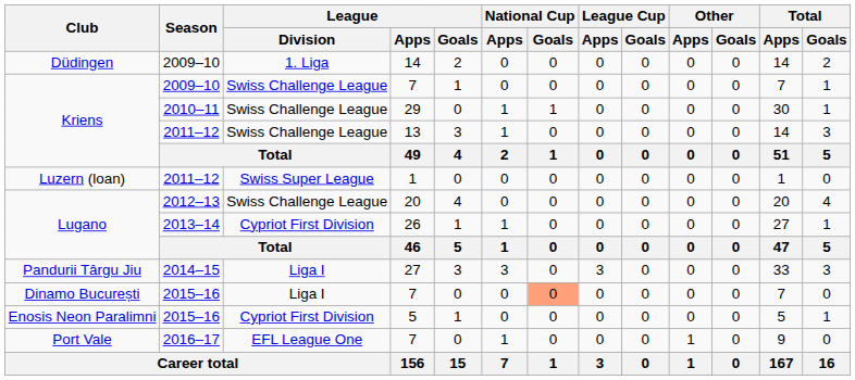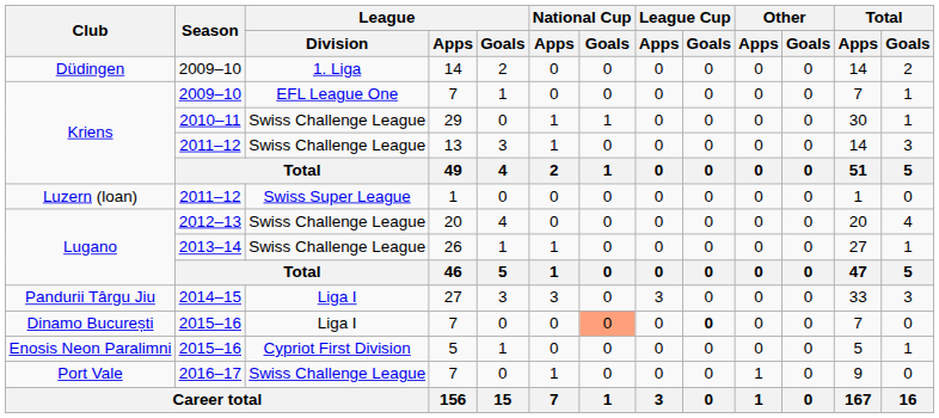 <table class="wikitable" style="text-align:center">
 <tr>
 <th rowspan="2">Club</th>
 <th rowspan="2">Season</th>
 <th colspan="3">League</th>
 <th colspan="2">National Cup</th>
 <th colspan="2">League Cup</th>
 <th colspan="2">Other</th>
 <th colspan="2">Total</th>
 </tr>
 <tr>
 <th>Division</th>
 <th>Apps</th>
 <th>Goals</th>
 <th>Apps</th>
 <th>Goals</th>
 <th>Apps</th>
 <th>Goals</th>
 <th>Apps</th>
 <th>Goals</th>
 <th>Apps</th>
 <th>Goals</th>
 </tr>
 <tr>
 <td><a href='#'>Düdingen</a></td>
 <td>2009–10</td>
 <td><a href='#'>1. Liga</a></td>
 <td>14</td>
 <td>2</td>
 <td>0</td>
 <td>0</td>
 <td>0</td>
 <td>0</td>
 <td>0</td>
 <td>0</td>
 <td>14</td>
 <td>2</td>
 </tr>
 <tr>
 <td rowspan=4><a href='#'>Kriens</a></td>
 <td><a href='#'>2009–10</a></td>
-<td><a href='#'>Swiss Challenge League</a></td>
+<td><a href='#'>EFL League One</a></td>
 <td>7</td>
 <td>1</td>
 <td>0</td>
 <td>0</td>
 <td>0</td>
 <td>0</td>
 <td>0</td>
 <td>0</td>
 <td>7</td>
 <td>1</td>
 </tr>
 <tr>
 <td><a href='#'>2010–11</a></td>
 <td>Swiss Challenge League</td>
 <td>29</td>
 <td>0</td>
 <td>1</td>
 <td>1</td>
 <td>0</td>
 <td>0</td>
 <td>0</td>
 <td>0</td>
 <td>30</td>
 <td>1</td>
 </tr>
 <tr>
 <td><a href='#'>2011–12</a></td>
 <td>Swiss Challenge League</td>
 <td>13</td>
 <td>3</td>
 <td>1</td>
 <td>0</td>
 <td>0</td>
 <td>0</td>
 <td>0</td>
 <td>0</td>
 <td>14</td>
 <td>3</td>
 </tr>
 <tr>
 <th colspan="2">Total</th>
 <th>49</th>
 <th>4</th>
 <th>2</th>
 <th>1</th>
 <th>0</th>
 <th>0</th>
 <th>0</th>
 <th>0</th>
 <th>51</th>
 <th>5</th>
 </tr>
 <tr>
 <td><a href='#'>Luzern</a> (loan)</td>
 <td><a href='#'>2011–12</a></td>
 <td><a href='#'>Swiss Super League</a></td>
 <td>1</td>
 <td>0</td>
 <td>0</td>
 <td>0</td>
 <td>0</td>
 <td>0</td>
 <td>0</td>
 <td>0</td>
 <td>1</td>
 <td>0</td>
 </tr>
 <tr>
 <td rowspan=3><a href='#'>Lugano</a></td>
 <td><a href='#'>2012–13</a></td>
 <td>Swiss Challenge League</td>
 <td>20</td>
 <td>4</td>
 <td>0</td>
 <td>0</td>
 <td>0</td>
 <td>0</td>
 <td>0</td>
 <td>0</td>
 <td>20</td>
 <td>4</td>
 </tr>
 <tr>
 <td><a href='#'>2013–14</a></td>
-<td><a href='#'>Cypriot First Division</a></td>
+<td>Swiss Challenge League</td>
 <td>26</td>
 <td>1</td>
 <td>1</td>
 <td>0</td>
 <td>0</td>
 <td>0</td>
 <td>0</td>
 <td>0</td>
 <td>27</td>
 <td>1</td>
 </tr>
 <tr>
 <th colspan="2">Total</th>
 <th>46</th>
 <th>5</th>
 <th>1</th>
 <th>0</th>
 <th>0</th>
 <th>0</th>
 <th>0</th>
 <th>0</th>
 <th>47</th>
 <th>5</th>
 </tr>
 <tr>
 <td><a href='#'>Pandurii Târgu Jiu</a></td>
 <td><a href='#'>2014–15</a></td>
 <td><a href='#'>Liga I</a></td>
 <td>27</td>
 <td>3</td>
 <td>3</td>
 <td>0</td>
 <td>3</td>
 <td>0</td>
 <td>0</td>
 <td>0</td>
 <td>33</td>
 <td>3</td>
 </tr>
 <tr>
 <td><a href='#'>Dinamo București</a></td>
 <td><a href='#'>2015–16</a></td>
 <td>Liga I</td>
 <td>7</td>
 <td>0</td>
 <td>0</td>
 <td style="background: lightsalmon;">0</td>
 <td>0</td>
-<td>0</td>
+<td><strong>0</strong></td>
 <td>0</td>
 <td>0</td>
 <td>7</td>
 <td>0</td>
 </tr>
 <tr>
 <td><a href='#'>Enosis Neon Paralimni</a></td>
 <td><a href='#'>2015–16</a></td>
 <td><a href='#'>Cypriot First Division</a></td>
 <td>5</td>
 <td>1</td>
 <td>0</td>
 <td>0</td>
 <td>0</td>
 <td>0</td>
 <td>0</td>
 <td>0</td>
 <td>5</td>
 <td>1</td>
 </tr>
 <tr>
 <td><a href='#'>Port Vale</a></td>
 <td><a href='#'>2016–17</a></td>
-<td><a href='#'>EFL League One</a></td>
+<td><a href='#'>Swiss Challenge League</a></td>
 <td>7</td>
 <td>0</td>
 <td>1</td>
 <td>0</td>
 <td>0</td>
 <td>0</td>
 <td>1</td>
 <td>0</td>
 <td>9</td>
 <td>0</td>
 </tr>
 <tr>
 <th colspan="3">Career total</th>
 <th>156</th>
 <th>15</th>
 <th>7</th>
 <th>1</th>
 <th>3</th>
 <th>0</th>
 <th>1</th>
 <th>0</th>
 <th>167</th>
 <th>16</th>
 </tr>
 </table>
